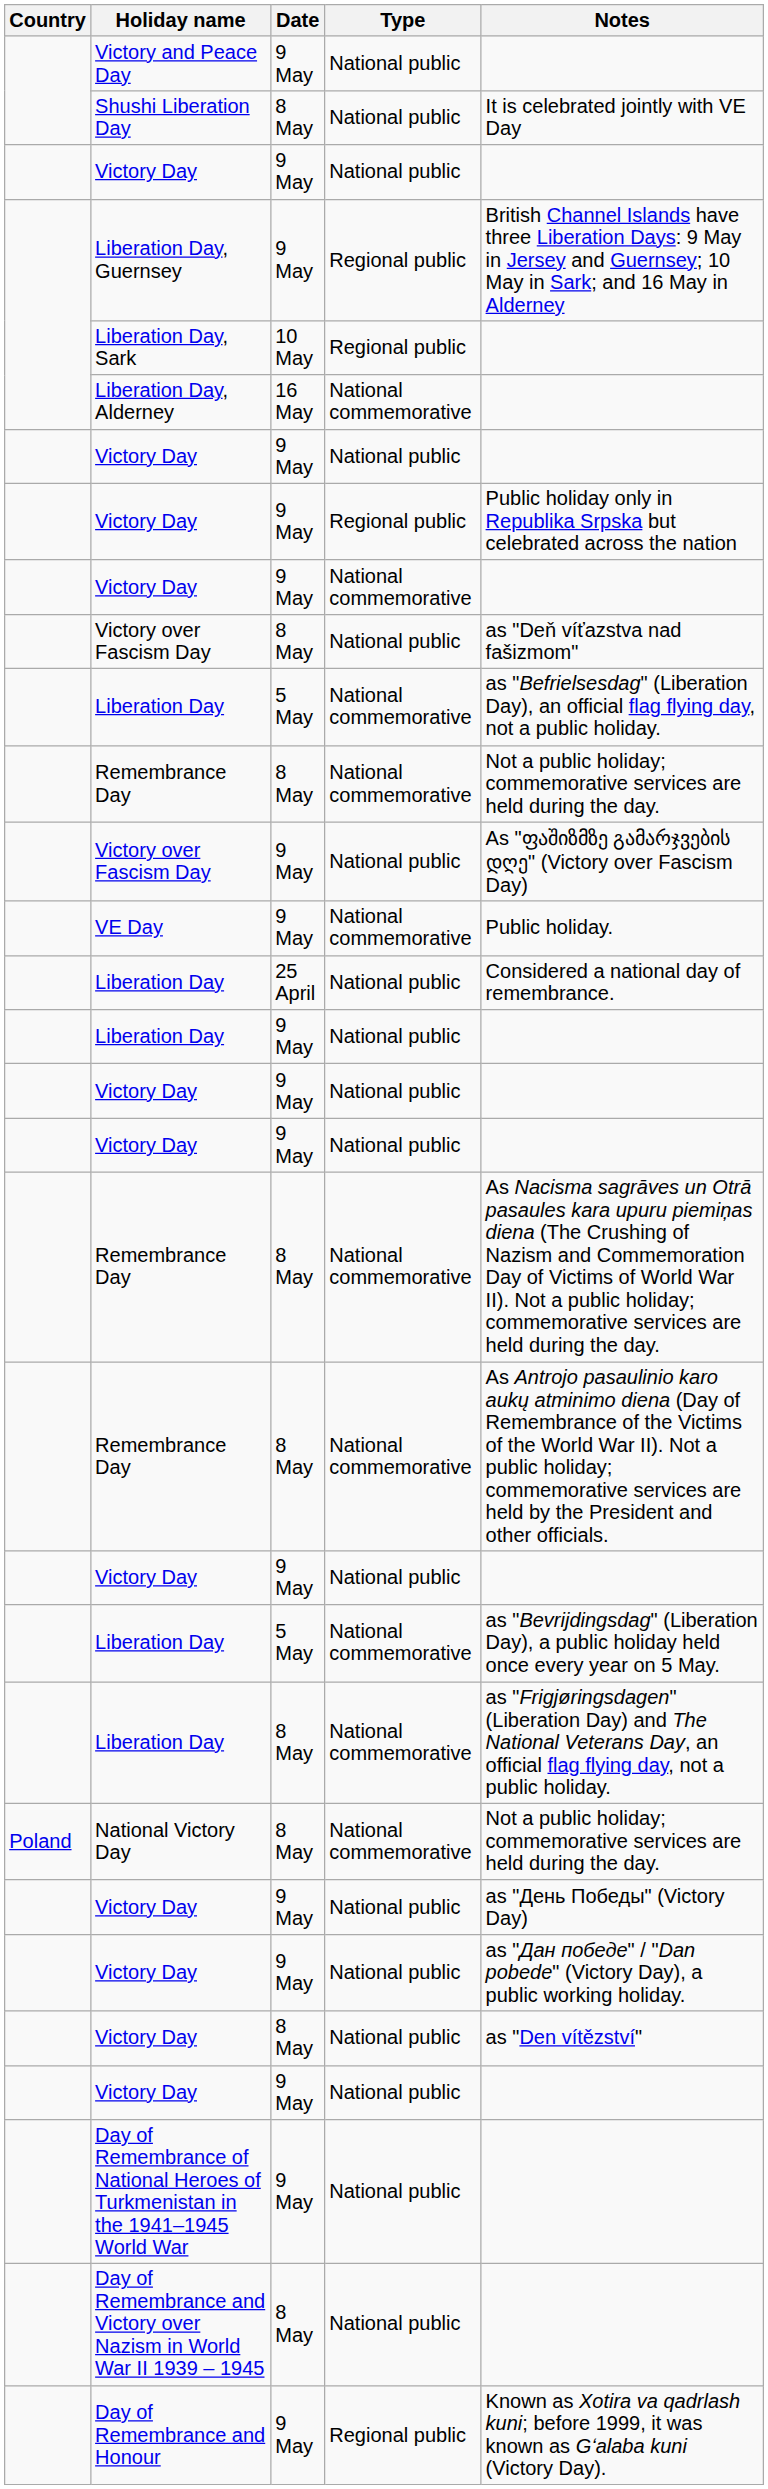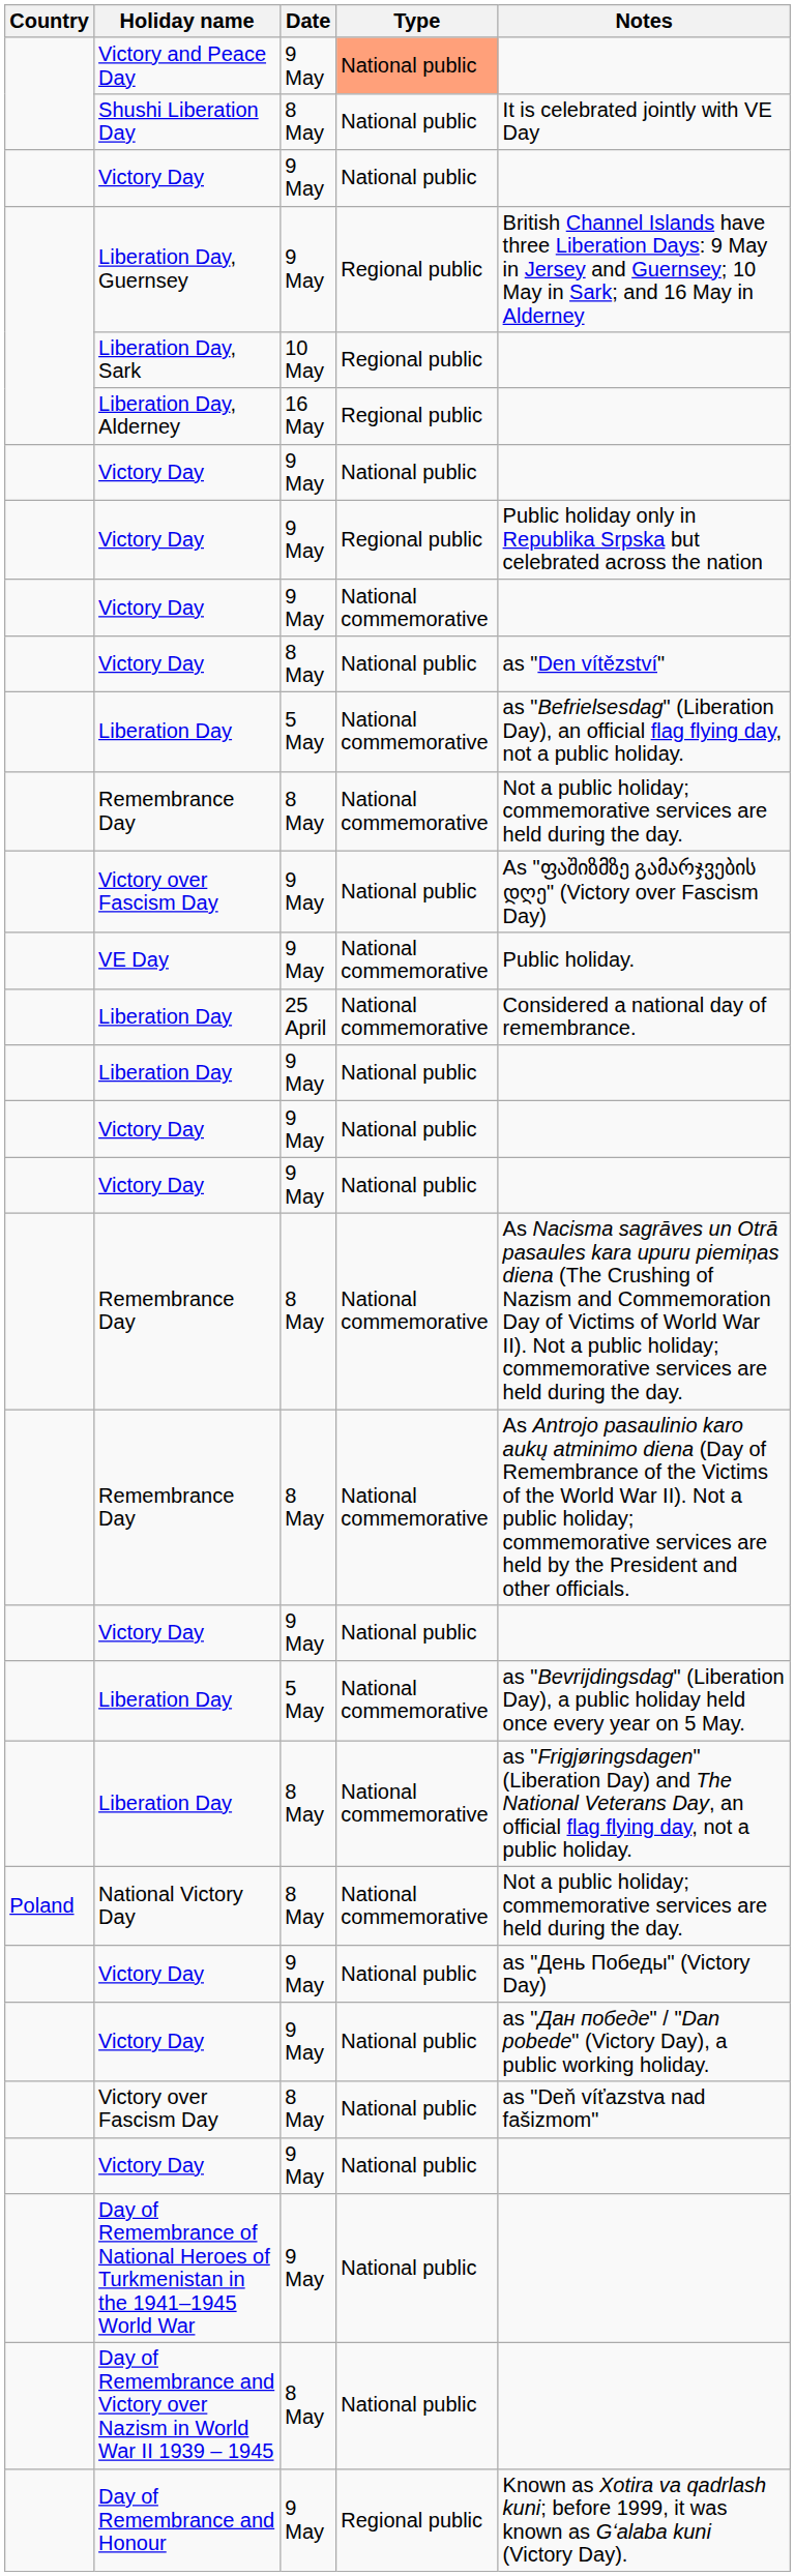 <table class="wikitable sortable">
 <tr>
 <th>Country</th>
 <th>Holiday name</th>
 <th>Date</th>
 <th>Type</th>
 <th>Notes</th>
 </tr>
 <tr>
 <td rowspan="2"></td>
 <td><a href='#'>Victory and Peace Day</a></td>
 <td>9 May</td>
-<td>National public</td>
+<td style="background: lightsalmon;">National public</td>
 <td></td>
 </tr>
 <tr>
 <td><a href='#'>Shushi Liberation Day</a></td>
 <td>8 May</td>
 <td>National public</td>
 <td>It is celebrated jointly with VE Day</td>
 </tr>
 <tr>
 <td></td>
 <td><a href='#'>Victory Day</a></td>
 <td>9 May</td>
 <td>National public</td>
 <td></td>
 </tr>
 <tr>
 <td rowspan="3"></td>
 <td><a href='#'>Liberation Day</a>, Guernsey</td>
 <td>9 May</td>
 <td>Regional public</td>
 <td>British <a href='#'>Channel Islands</a> have three <a href='#'>Liberation Days</a>: 9 May in <a href='#'>Jersey</a> and <a href='#'>Guernsey</a>; 10 May in <a href='#'>Sark</a>; and 16 May in <a href='#'>Alderney</a></td>
 </tr>
 <tr>
 <td><a href='#'>Liberation Day</a>, Sark</td>
 <td>10 May</td>
 <td>Regional public</td>
 <td></td>
 </tr>
 <tr>
 <td><a href='#'>Liberation Day</a>, Alderney</td>
 <td>16 May</td>
-<td>National commemorative</td>
+<td>Regional public</td>
 <td></td>
 </tr>
 <tr>
 <td></td>
 <td><a href='#'>Victory Day</a></td>
 <td>9 May</td>
 <td>National public</td>
 <td></td>
 </tr>
 <tr>
 <td></td>
 <td><a href='#'>Victory Day</a></td>
 <td>9 May</td>
 <td>Regional public</td>
 <td>Public holiday only in <a href='#'>Republika Srpska</a> but celebrated across the nation</td>
 </tr>
 <tr>
 <td></td>
 <td><a href='#'>Victory Day</a></td>
 <td>9 May</td>
 <td>National commemorative</td>
 <td></td>
 </tr>
 <tr>
 <td></td>
-<td>Victory over Fascism Day</td>
+<td><a href='#'>Victory Day</a></td>
 <td>8 May</td>
 <td>National public</td>
-<td>as "Deň víťazstva nad fašizmom" </td>
+<td>as "<a href='#'>Den vítězství</a>"</td>
 </tr>
 <tr>
 <td></td>
 <td><a href='#'>Liberation Day</a></td>
 <td>5 May</td>
 <td>National commemorative</td>
 <td>as "<em>Befrielsesdag</em>" (Liberation Day), an official <a href='#'>flag flying day</a>, not a public holiday.</td>
 </tr>
 <tr>
 <td></td>
 <td>Remembrance Day</td>
 <td>8 May</td>
 <td>National commemorative</td>
 <td>Not a public holiday; commemorative services are held during the day.</td>
 </tr>
 <tr>
 <td></td>
 <td><a href='#'>Victory over Fascism Day</a></td>
 <td>9 May</td>
 <td>National public</td>
 <td>As "ფაშიზმზე გამარჯვების დღე" (Victory over Fascism Day)</td>
 </tr>
 <tr>
 <td></td>
 <td><a href='#'>VE Day</a></td>
 <td>9 May</td>
 <td>National commemorative</td>
 <td>Public holiday.</td>
 </tr>
 <tr>
 <td></td>
 <td><a href='#'>Liberation Day</a></td>
 <td>25 April</td>
-<td>National public</td>
+<td>National commemorative</td>
 <td>Considered a national day of remembrance.</td>
 </tr>
 <tr>
 <td></td>
 <td><a href='#'>Liberation Day</a></td>
 <td>9 May</td>
 <td>National public</td>
 <td></td>
 </tr>
 <tr>
 <td></td>
 <td><a href='#'>Victory Day</a></td>
 <td>9 May</td>
 <td>National public</td>
 <td></td>
 </tr>
 <tr>
 <td></td>
 <td><a href='#'>Victory Day</a></td>
 <td>9 May</td>
 <td>National public</td>
 <td></td>
 </tr>
 <tr>
 <td></td>
 <td>Remembrance Day</td>
 <td>8 May</td>
 <td>National commemorative</td>
 <td>As <em>Nacisma sagrāves un Otrā pasaules kara upuru piemiņas diena</em> (The Crushing of Nazism and Commemoration Day of Victims of World War II). Not a public holiday; commemorative services are held during the day.</td>
 </tr>
 <tr>
 <td></td>
 <td>Remembrance Day</td>
 <td>8 May</td>
 <td>National commemorative</td>
 <td>As <em>Antrojo pasaulinio karo aukų atminimo diena</em> (Day of Remembrance of the Victims of the World War II). Not a public holiday; commemorative services are held by the President and other officials.</td>
 </tr>
 <tr>
 <td></td>
 <td><a href='#'>Victory Day</a></td>
 <td>9 May</td>
 <td>National public</td>
 <td></td>
 </tr>
 <tr>
 <td></td>
 <td><a href='#'>Liberation Day</a></td>
 <td>5 May</td>
 <td>National commemorative</td>
 <td>as "<em>Bevrijdingsdag</em>" (Liberation Day), a public holiday held once every year on 5 May.</td>
 </tr>
 <tr>
 <td></td>
 <td><a href='#'>Liberation Day</a></td>
 <td>8 May</td>
 <td>National commemorative</td>
 <td>as "<em>Frigjøringsdagen</em>" (Liberation Day) and <em>The National Veterans Day</em>, an official <a href='#'>flag flying day</a>, not a public holiday.</td>
 </tr>
 <tr>
 <td> <a href='#'>Poland</a></td>
 <td>National Victory Day</td>
 <td>8 May</td>
 <td>National commemorative</td>
 <td>Not a public holiday; commemorative services are held during the day.</td>
 </tr>
 <tr>
 <td></td>
 <td><a href='#'>Victory Day</a></td>
 <td>9 May</td>
 <td>National public</td>
 <td>as "День Победы" (Victory Day)</td>
 </tr>
 <tr>
 <td></td>
 <td><a href='#'>Victory Day</a></td>
 <td>9 May</td>
 <td>National public</td>
 <td>as "<em>Дан победе</em>" / "<em>Dan pobede</em>" (Victory Day), a public working holiday.</td>
 </tr>
 <tr>
 <td></td>
-<td><a href='#'>Victory Day</a></td>
+<td>Victory over Fascism Day</td>
 <td>8 May</td>
 <td>National public</td>
-<td>as "<a href='#'>Den vítězství</a>"</td>
+<td>as "Deň víťazstva nad fašizmom" </td>
 </tr>
 <tr>
 <td></td>
 <td><a href='#'>Victory Day</a></td>
 <td>9 May</td>
 <td>National public</td>
 <td></td>
 </tr>
 <tr>
 <td></td>
 <td><a href='#'>Day of Remembrance of National Heroes of Turkmenistan in the 1941–1945 World War</a></td>
 <td>9 May</td>
 <td>National public</td>
 <td></td>
 </tr>
 <tr>
 <td></td>
 <td><a href='#'>Day of Remembrance and Victory over Nazism in World War II 1939 – 1945</a></td>
 <td>8 May</td>
 <td>National public</td>
 <td></td>
 </tr>
 <tr>
 <td></td>
 <td><a href='#'>Day of Remembrance and Honour</a></td>
 <td>9 May</td>
 <td>Regional public</td>
 <td> Known as <em>Xotira va qadrlash kuni</em>; before 1999, it was known as <em>Gʻalaba kuni</em> (Victory Day).</td>
 </tr>
 </table>
